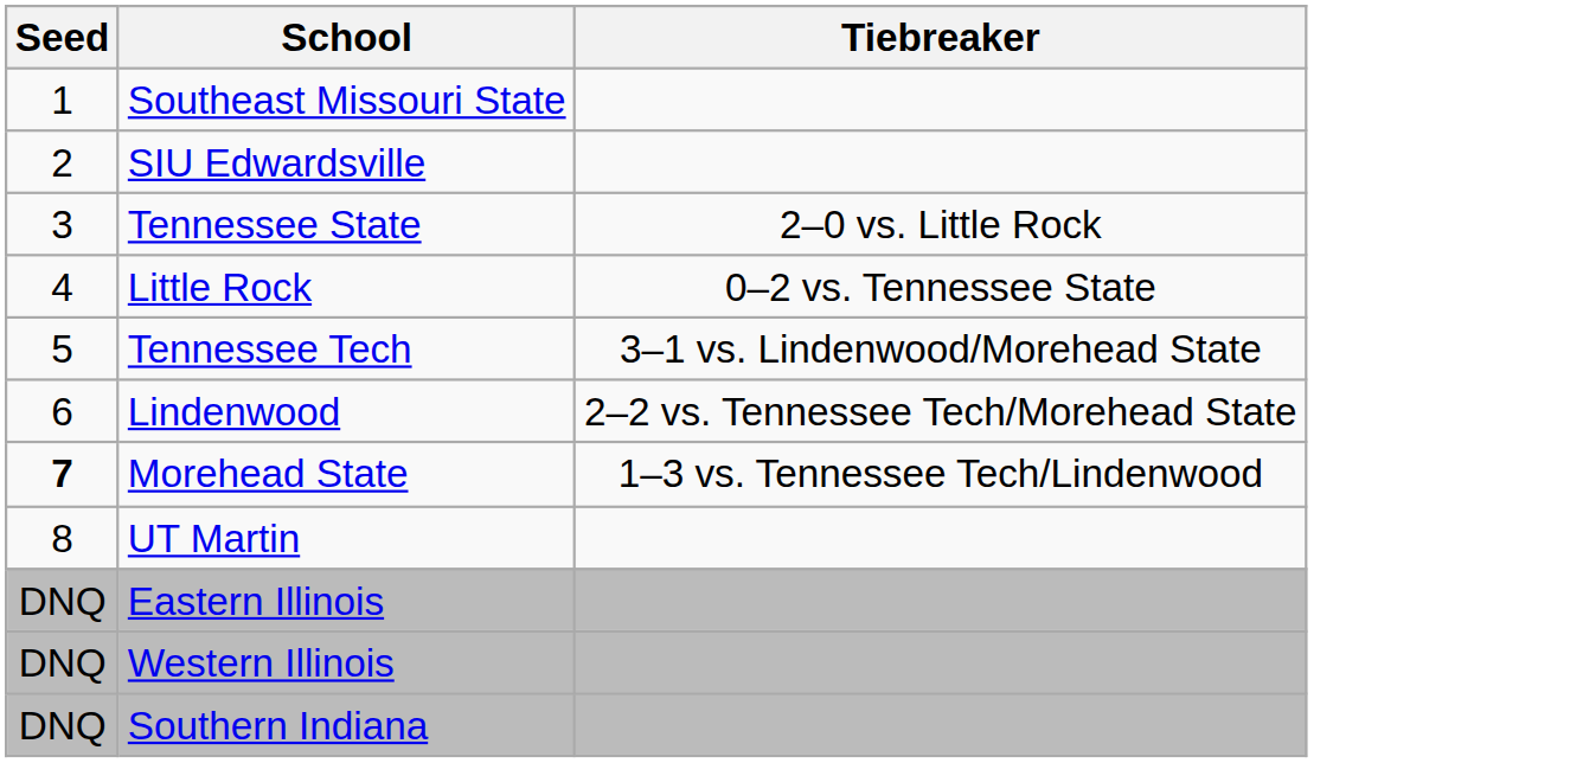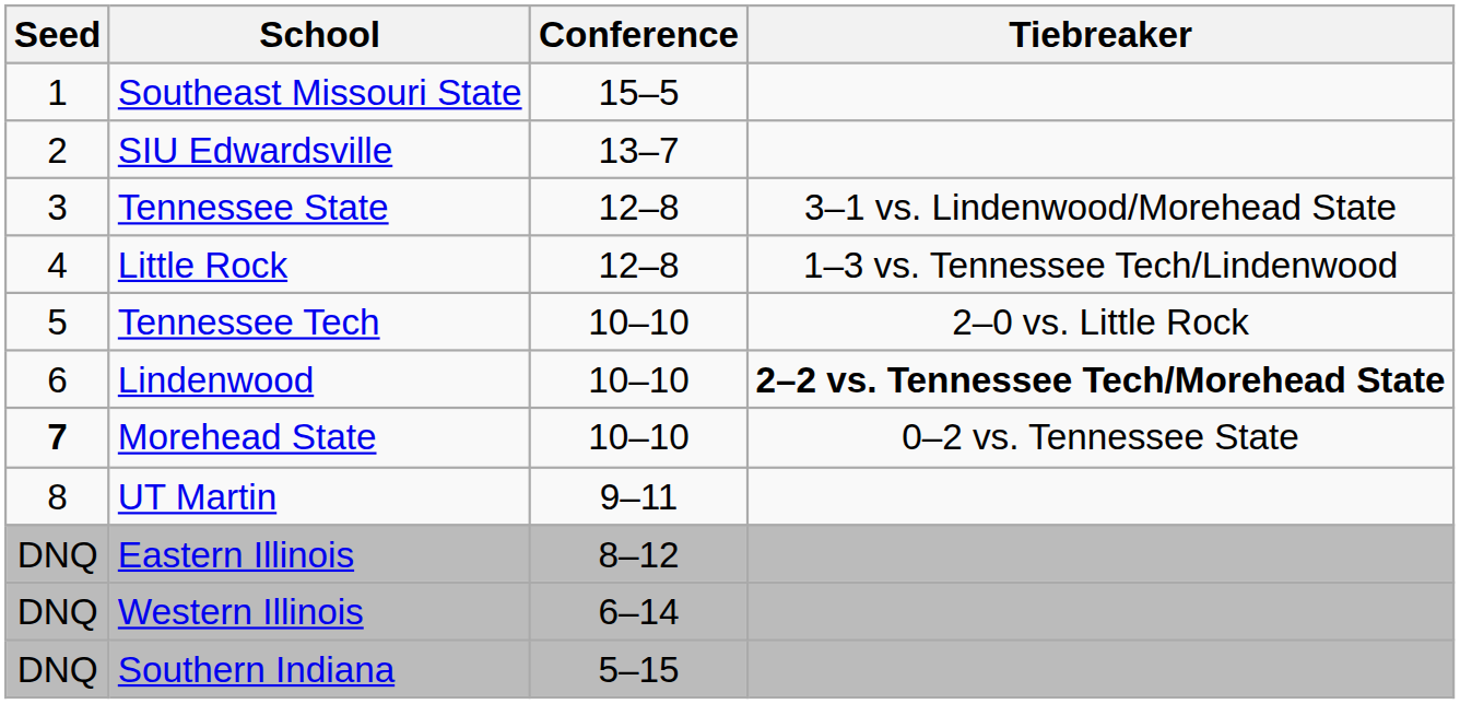 <table class="wikitable sortable" style="white-space:nowrap; font-size:95%; text-align:center">
 <tr>
 <th>Seed</th>
 <th>School</th>
+<th>Conference</th>
 <th>Tiebreaker</th>
 </tr>
 <tr>
 <td>1</td>
 <td align="left"><a href='#'>Southeast Missouri State</a></td>
+<td>15–5</td>
 <td></td>
 </tr>
 <tr>
 <td>2</td>
 <td align="left"><a href='#'>SIU Edwardsville</a></td>
+<td>13–7</td>
 <td></td>
 </tr>
 <tr>
 <td>3</td>
 <td align="left"><a href='#'>Tennessee State</a></td>
-<td>2–0 vs. Little Rock</td>
+<td>12–8</td>
+<td>3–1 vs. Lindenwood/Morehead State</td>
 </tr>
 <tr>
 <td>4</td>
 <td align="left"><a href='#'>Little Rock</a></td>
-<td>0–2 vs. Tennessee State</td>
+<td>12–8</td>
+<td>1–3 vs. Tennessee Tech/Lindenwood</td>
 </tr>
 <tr>
 <td>5</td>
 <td align="left"><a href='#'>Tennessee Tech</a></td>
-<td>3–1 vs. Lindenwood/Morehead State</td>
+<td>10–10</td>
+<td>2–0 vs. Little Rock</td>
 </tr>
 <tr>
 <td>6</td>
 <td align="left"><a href='#'>Lindenwood</a></td>
-<td>2–2 vs. Tennessee Tech/Morehead State</td>
+<td>10–10</td>
+<td><strong>2–2 vs. Tennessee Tech/Morehead State</strong></td>
 </tr>
 <tr>
 <td><strong>7</strong></td>
 <td align="left"><a href='#'>Morehead State</a></td>
-<td>1–3 vs. Tennessee Tech/Lindenwood</td>
+<td>10–10</td>
+<td>0–2 vs. Tennessee State</td>
 </tr>
 <tr>
 <td>8</td>
 <td align="left"><a href='#'>UT Martin</a></td>
+<td>9–11</td>
 <td></td>
 </tr>
 <tr bgcolor="#bbbbbb">
 <td>DNQ</td>
 <td align="left"><a href='#'>Eastern Illinois</a></td>
+<td>8–12</td>
 <td></td>
 </tr>
 <tr bgcolor="#bbbbbb">
 <td>DNQ</td>
 <td align="left"><a href='#'>Western Illinois</a></td>
+<td>6–14</td>
 <td></td>
 </tr>
 <tr bgcolor="#bbbbbb">
 <td>DNQ</td>
 <td align="left"><a href='#'>Southern Indiana</a></td>
+<td>5–15</td>
 <td></td>
 </tr>
 </table>
